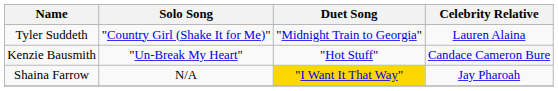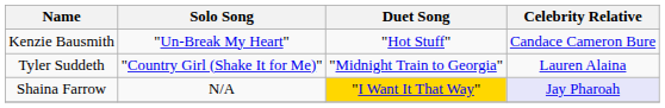 <table class="wikitable" style="text-align:center;">
 <tr>
 <th>Name<br></th>
 <th>Solo Song<br></th>
 <th>Duet Song<br></th>
 <th>Celebrity Relative<br></th>
 </tr>
 <tr>
+<td>Kenzie Bausmith</td>
+<td>"<a href='#'>Un-Break My Heart</a>"<br></td>
+<td>"<a href='#'>Hot Stuff</a>"<br></td>
+<td><a href='#'>Candace Cameron Bure</a><br></td>
+</tr>
+<tr>
 <td>Tyler Suddeth</td>
 <td>"<a href='#'>Country Girl (Shake It for Me)</a>"<br></td>
 <td>"<a href='#'>Midnight Train to Georgia</a>"<br></td>
 <td><a href='#'>Lauren Alaina</a><br></td>
 </tr>
 <tr>
-<td>Kenzie Bausmith</td>
-<td>"<a href='#'>Un-Break My Heart</a>"<br></td>
-<td>"<a href='#'>Hot Stuff</a>"<br></td>
-<td><a href='#'>Candace Cameron Bure</a><br></td>
-</tr>
-<tr>
 <td>Shaina Farrow</td>
 <td>N/A</td>
 <td style="background: gold;">"<a href='#'>I Want It That Way</a>"<br></td>
-<td><a href='#'>Jay Pharoah</a><br></td>
+<td style="background: lavender;"><a href='#'>Jay Pharoah</a><br></td>
 </tr>
 <tr>
 </tr>
 </table>
